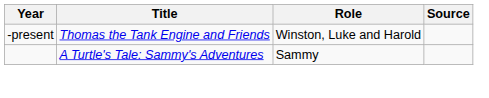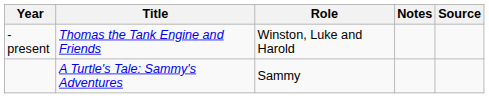 <table class="wikitable sortable plainrowheaders">
 <tr>
 <th>Year</th>
 <th>Title</th>
 <th>Role</th>
+<th class="unsortable">Notes</th>
 <th class="unsortable">Source</th>
 </tr>
 <tr>
 <td>-present</td>
 <td><em><a href='#'>Thomas the Tank Engine and Friends</a></em></td>
 <td>Winston, Luke and Harold</td>
 <td></td>
+<td></td>
 </tr>
 <tr>
 <td></td>
 <td><em><a href='#'>A Turtle's Tale: Sammy's Adventures</a></em></td>
 <td>Sammy</td>
 <td></td>
+<td></td>
 </tr>
 </table>
